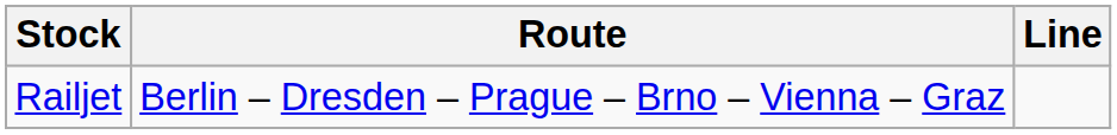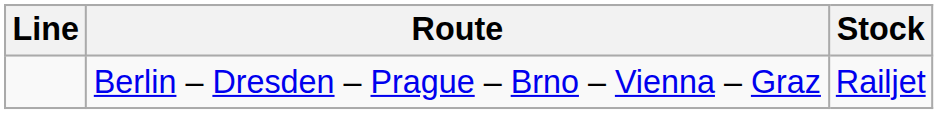 <table class="wikitable">
 <tr>
+<th>Line</th>
+<th>Route</th>
 <th>Stock</th>
-<th>Route</th>
-<th>Line</th>
 </tr>
 <tr>
+<td></td>
+<td><a href='#'>Berlin</a> – <a href='#'>Dresden</a> – <a href='#'>Prague</a> – <a href='#'>Brno</a> – <a href='#'>Vienna</a> – <a href='#'>Graz</a></td>
 <td><a href='#'>Railjet</a></td>
-<td><a href='#'>Berlin</a> – <a href='#'>Dresden</a> – <a href='#'>Prague</a> – <a href='#'>Brno</a> – <a href='#'>Vienna</a> – <a href='#'>Graz</a></td>
-<td></td>
 </tr>
 </table>
